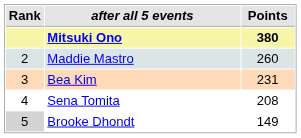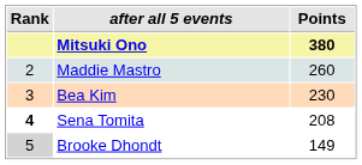 <table cellspacing="1" cellpadding="3" style="border:1px solid #AAAAAA;font-size:86%">
 <tr style="background-color: #E4E4E4;">
 <th style="border-bottom:1px solid #AAAAAA; width: 10px;">Rank</th>
 <th style="border-bottom:1px solid #AAAAAA; width: 200px;"><em>after all 5 events</em></th>
 <th style="border-bottom:1px solid #AAAAAA; width: 50px;">Points</th>
 </tr>
 <tr style="background:#f7f6a8;">
 <td align=center></td>
 <td><strong> <a href='#'>Mitsuki Ono</a></strong></td>
 <td align=center><strong>380</strong></td>
 </tr>
 <tr style="background:#dce5e5;">
 <td align=center>2</td>
 <td> <a href='#'>Maddie Mastro</a></td>
 <td align=center>260</td>
 </tr>
 <tr style="background:#ffdab9;">
 <td align=center>3</td>
 <td> <a href='#'>Bea Kim</a></td>
-<td align=center>231</td>
+<td align=center>230</td>
 </tr>
 <tr>
-<td align=center>4</td>
+<td align=center><strong>4</strong></td>
 <td> <a href='#'>Sena Tomita</a></td>
 <td align=center>208</td>
 </tr>
 <tr>
 <td align=center style="background: lightgrey;">5</td>
 <td> <a href='#'>Brooke Dhondt</a></td>
 <td align=center>149</td>
 </tr>
 </table>
